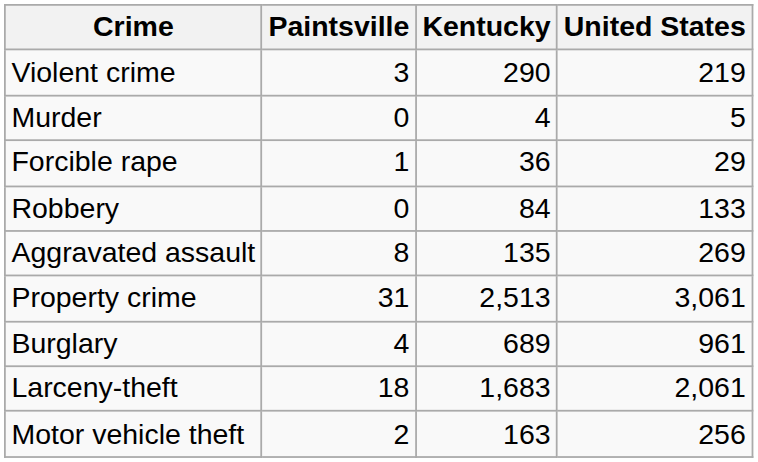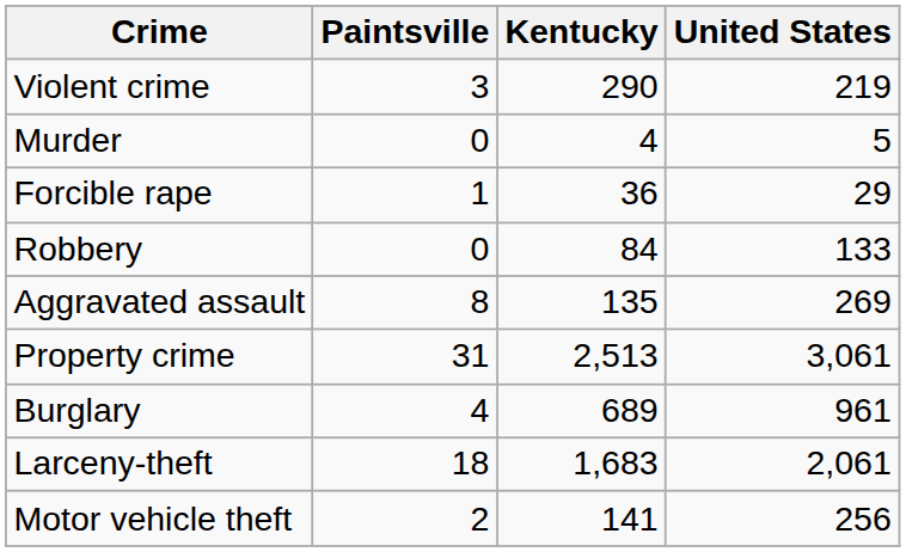 <table class="wikitable">
 <tr>
 <th>Crime</th>
 <th>Paintsville</th>
 <th>Kentucky</th>
 <th>United States</th>
 </tr>
 <tr>
 <td>Violent crime</td>
 <td align="right">3</td>
 <td align="right">290</td>
 <td align="right">219</td>
 </tr>
 <tr>
 <td>Murder</td>
 <td align="right">0</td>
 <td align="right">4</td>
 <td align="right">5</td>
 </tr>
 <tr>
 <td>Forcible rape</td>
 <td align="right">1</td>
 <td align="right">36</td>
 <td align="right">29</td>
 </tr>
 <tr>
 <td>Robbery</td>
 <td align="right">0</td>
 <td align="right">84</td>
 <td align="right">133</td>
 </tr>
 <tr>
 <td>Aggravated assault</td>
 <td align="right">8</td>
 <td align="right">135</td>
 <td align="right">269</td>
 </tr>
 <tr>
 <td>Property crime</td>
 <td align="right">31</td>
 <td align="right">2,513</td>
 <td align="right">3,061</td>
 </tr>
 <tr>
 <td>Burglary</td>
 <td align="right">4</td>
 <td align="right">689</td>
 <td align="right">961</td>
 </tr>
 <tr>
 <td>Larceny-theft</td>
 <td align="right">18</td>
 <td align="right">1,683</td>
 <td align="right">2,061</td>
 </tr>
 <tr>
 <td>Motor vehicle theft</td>
 <td align="right">2</td>
-<td align="right">163</td>
+<td align="right">141</td>
 <td align="right">256</td>
 </tr>
 </table>
